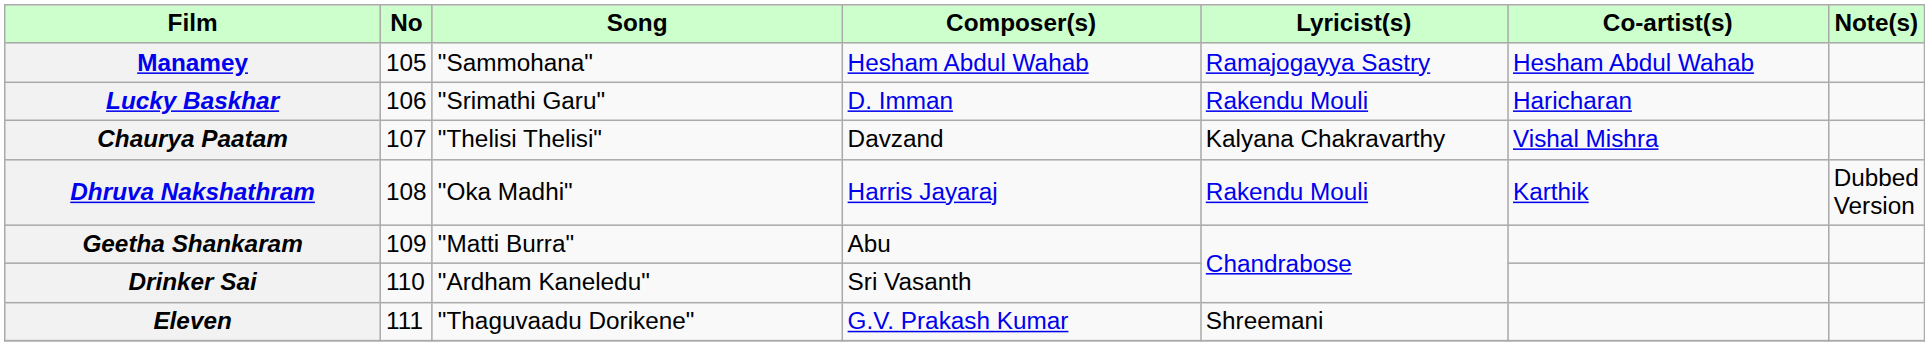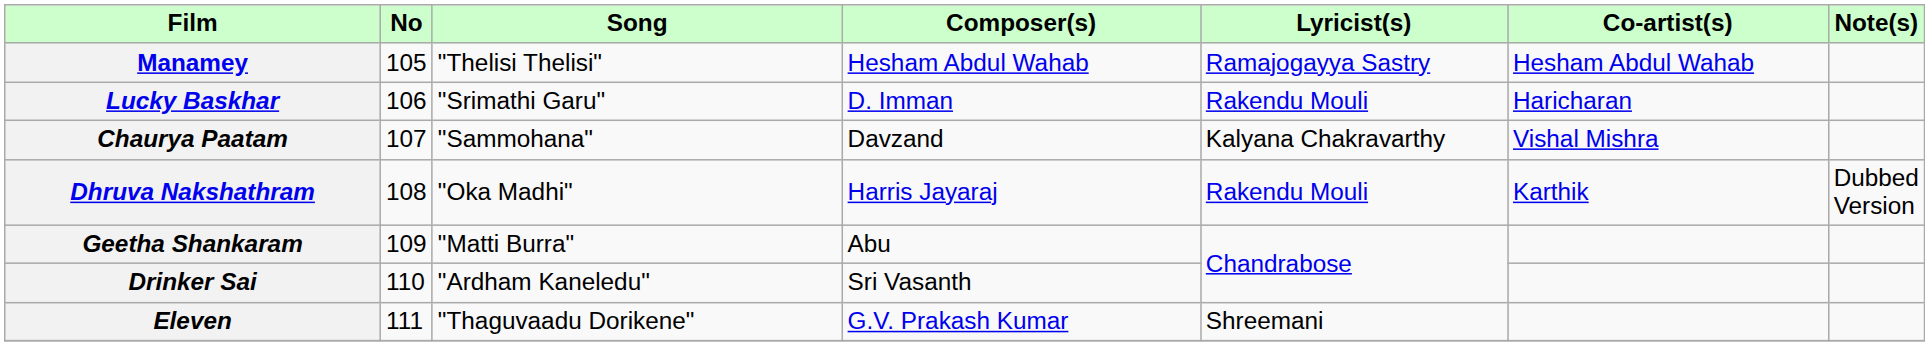 <table class="wikitable plainrowheaders" width="100%" textcolor:#000;">
 <tr style="background:#cfc; text-align:center;">
 <td scope="col" width="21%"><strong>Film</strong></td>
 <td><strong>No</strong></td>
 <td scope="col" width=23%><strong>Song</strong></td>
 <td scope="col" width=20%><strong>Composer(s)</strong></td>
 <td scope="col" width=17%><strong>Lyricist(s)</strong></td>
 <td scope="col" width=18%><strong>Co-artist(s)</strong></td>
 <td scope="col" width=19%><strong>Note(s)</strong></td>
 </tr>
 <tr>
 <th><a href='#'>Manamey</a></th>
 <td>105</td>
-<td>"Sammohana"</td>
+<td>"Thelisi Thelisi"</td>
 <td><a href='#'>Hesham Abdul Wahab</a></td>
 <td><a href='#'>Ramajogayya Sastry</a></td>
 <td><a href='#'>Hesham Abdul Wahab</a></td>
 <td></td>
 </tr>
 <tr>
 <th><em><a href='#'>Lucky Baskhar</a></em></th>
 <td>106</td>
 <td>"Srimathi Garu"</td>
 <td><a href='#'>D. Imman</a></td>
 <td><a href='#'>Rakendu Mouli</a></td>
 <td><a href='#'>Haricharan</a></td>
 <td></td>
 </tr>
 <tr>
 <th><em>Chaurya Paatam</em></th>
 <td>107</td>
-<td>"Thelisi Thelisi"</td>
+<td>"Sammohana"</td>
 <td>Davzand</td>
 <td>Kalyana Chakravarthy</td>
 <td><a href='#'>Vishal Mishra</a></td>
 <td></td>
 </tr>
 <tr>
 <th><a href='#'><em>Dhruva Nakshathram</em></a></th>
 <td>108</td>
 <td>"Oka Madhi"</td>
 <td><a href='#'>Harris Jayaraj</a></td>
 <td><a href='#'>Rakendu Mouli</a></td>
 <td><a href='#'>Karthik</a></td>
 <td>Dubbed Version</td>
 </tr>
 <tr>
 <th><em>Geetha Shankaram</em></th>
 <td>109</td>
 <td>"Matti Burra"</td>
 <td>Abu</td>
 <td rowspan="2"><a href='#'> Chandrabose</a></td>
 <td></td>
 <td></td>
 </tr>
 <tr>
 <th><em>Drinker Sai</em></th>
 <td>110</td>
 <td>"Ardham Kaneledu"</td>
 <td>Sri Vasanth</td>
 <td></td>
 <td></td>
 </tr>
 <tr>
 <th><em>Eleven</em></th>
 <td>111</td>
 <td>"Thaguvaadu Dorikene"</td>
 <td><a href='#'>G.V. Prakash Kumar</a></td>
 <td>Shreemani</td>
 <td></td>
 <td></td>
 </tr>
 <tr>
 </tr>
 </table>
